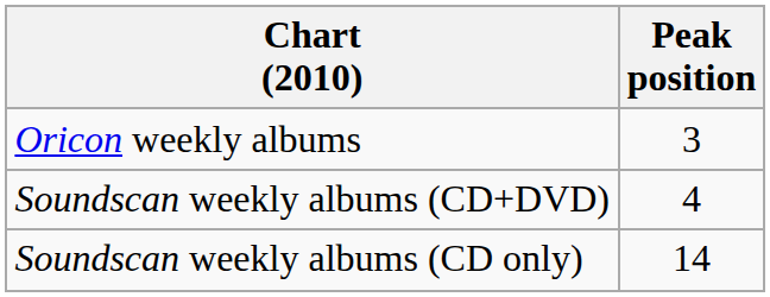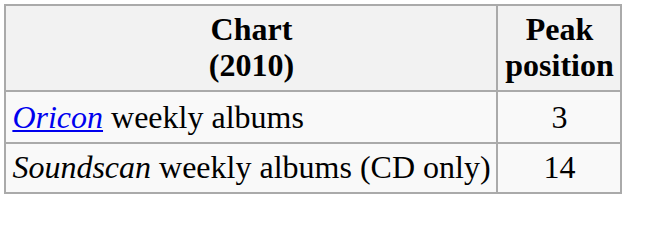 <table class="wikitable">
 <tr>
 <th>Chart<br>(2010)</th>
 <th>Peak<br>position</th>
 </tr>
 <tr>
 <td><em><a href='#'>Oricon</a></em> weekly albums</td>
 <td align="center">3</td>
 </tr>
 <tr>
-<td><em>Soundscan</em> weekly albums (CD+DVD)</td>
-<td align="center">4</td>
-</tr>
-<tr>
 <td><em>Soundscan</em> weekly albums (CD only)</td>
 <td align="center">14</td>
 </tr>
 </table>
